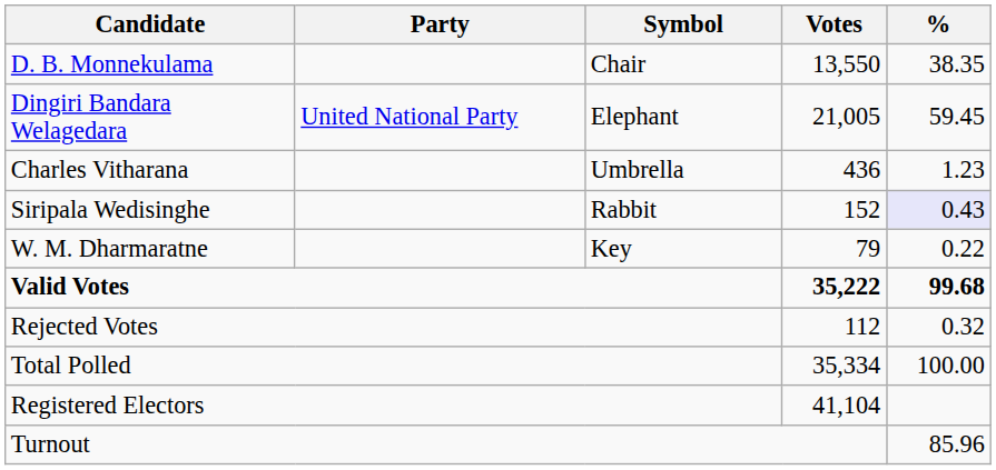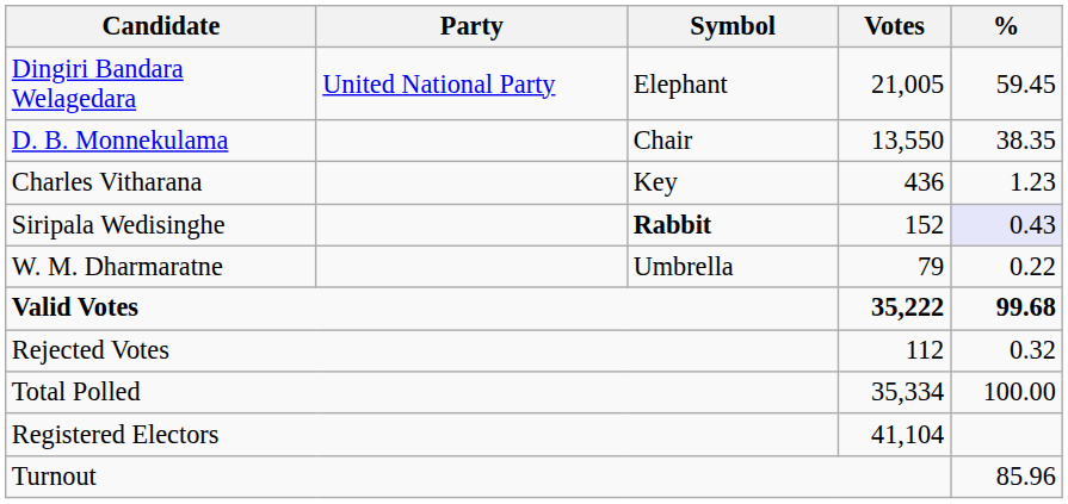 <table class="wikitable" border="1" style="text-align:right;">
 <tr>
 <th align=left width="180">Candidate</th>
 <th align=left width="180">Party</th>
 <th align=left width="120">Symbol</th>
 <th align=left width="60">Votes</th>
 <th align=left width="60">%</th>
 </tr>
 <tr>
+<td align=left><a href='#'>Dingiri Bandara Welagedara</a></td>
+<td align=left><a href='#'>United National Party</a></td>
+<td align=left>Elephant</td>
+<td>21,005</td>
+<td>59.45</td>
+</tr>
+<tr>
 <td align=left><a href='#'>D. B. Monnekulama</a></td>
 <td align=left></td>
 <td align=left>Chair</td>
 <td>13,550</td>
 <td>38.35</td>
 </tr>
 <tr>
-<td align=left><a href='#'>Dingiri Bandara Welagedara</a></td>
-<td align=left><a href='#'>United National Party</a></td>
-<td align=left>Elephant</td>
-<td>21,005</td>
-<td>59.45</td>
-</tr>
-<tr>
 <td align=left>Charles Vitharana</td>
 <td align=left></td>
-<td align=left>Umbrella</td>
+<td align=left>Key</td>
 <td>436</td>
 <td>1.23</td>
 </tr>
 <tr>
 <td align=left>Siripala Wedisinghe</td>
 <td align=left></td>
-<td align=left>Rabbit</td>
+<td align=left><strong>Rabbit</strong></td>
 <td>152</td>
 <td style="background: lavender;">0.43</td>
 </tr>
 <tr>
 <td align=left>W. M. Dharmaratne</td>
 <td align=left></td>
-<td align=left>Key</td>
+<td align=left>Umbrella</td>
 <td>79</td>
 <td>0.22</td>
 </tr>
 <tr>
 <td align=left colspan=3><strong>Valid Votes</strong></td>
 <td><strong>35,222</strong></td>
 <td><strong>99.68</strong></td>
 </tr>
 <tr>
 <td align=left colspan=3>Rejected Votes</td>
 <td>112</td>
 <td>0.32</td>
 </tr>
 <tr>
 <td align=left colspan=3>Total Polled</td>
 <td>35,334</td>
 <td>100.00</td>
 </tr>
 <tr>
 <td align=left colspan=3>Registered Electors</td>
 <td>41,104</td>
 <td></td>
 </tr>
 <tr>
 <td align=left colspan=4>Turnout</td>
 <td>85.96</td>
 </tr>
 </table>
